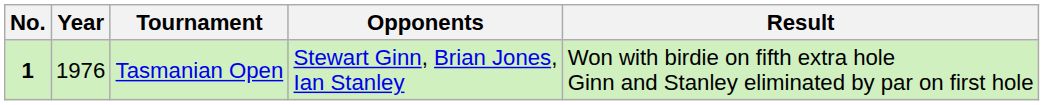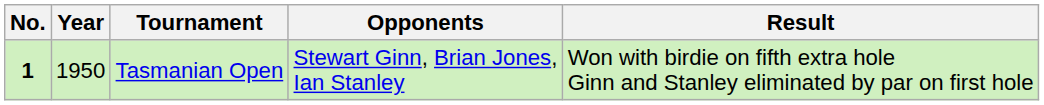 <table class="wikitable" style="font-size:95%;">
 <tr>
 <th>No.</th>
 <th>Year</th>
 <th>Tournament</th>
 <th>Opponents</th>
 <th>Result</th>
 </tr>
 <tr style="background:#D0F0C0;">
 <td align=center><strong>1</strong></td>
-<td>1976</td>
+<td>1950</td>
 <td><a href='#'>Tasmanian Open</a></td>
 <td> <a href='#'>Stewart Ginn</a>,  <a href='#'>Brian Jones</a>,<br> <a href='#'>Ian Stanley</a></td>
 <td>Won with birdie on fifth extra hole<br>Ginn and Stanley eliminated by par on first hole</td>
 </tr>
 </table>
